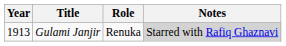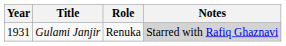 <table class="wikitable">
 <tr>
 <th>Year</th>
 <th>Title</th>
 <th>Role</th>
 <th>Notes</th>
 </tr>
 <tr>
-<td>1913</td>
+<td>1931</td>
 <td><em>Gulami Janjir</em></td>
 <td>Renuka</td>
 <td style="background: lightgrey;">Starred with <a href='#'>Rafiq Ghaznavi</a></td>
 </tr>
 </table>
